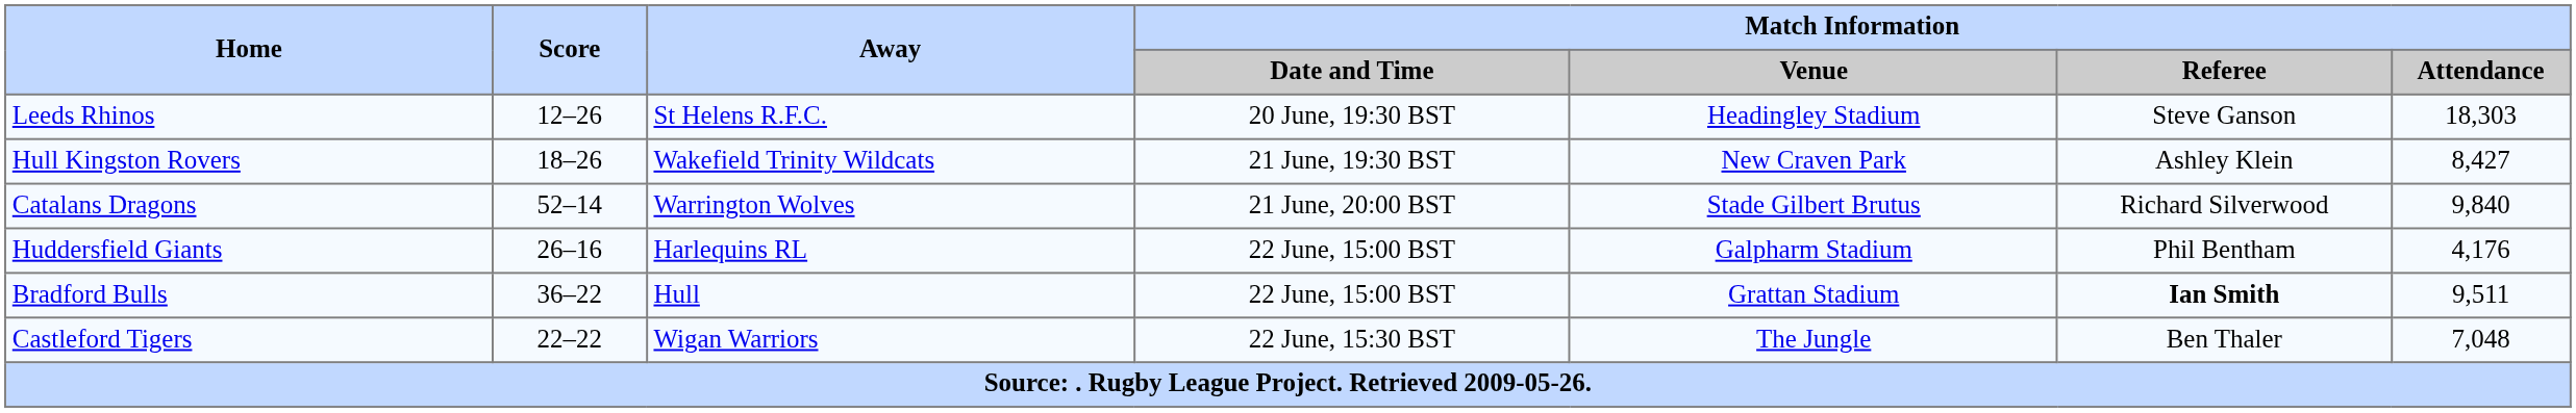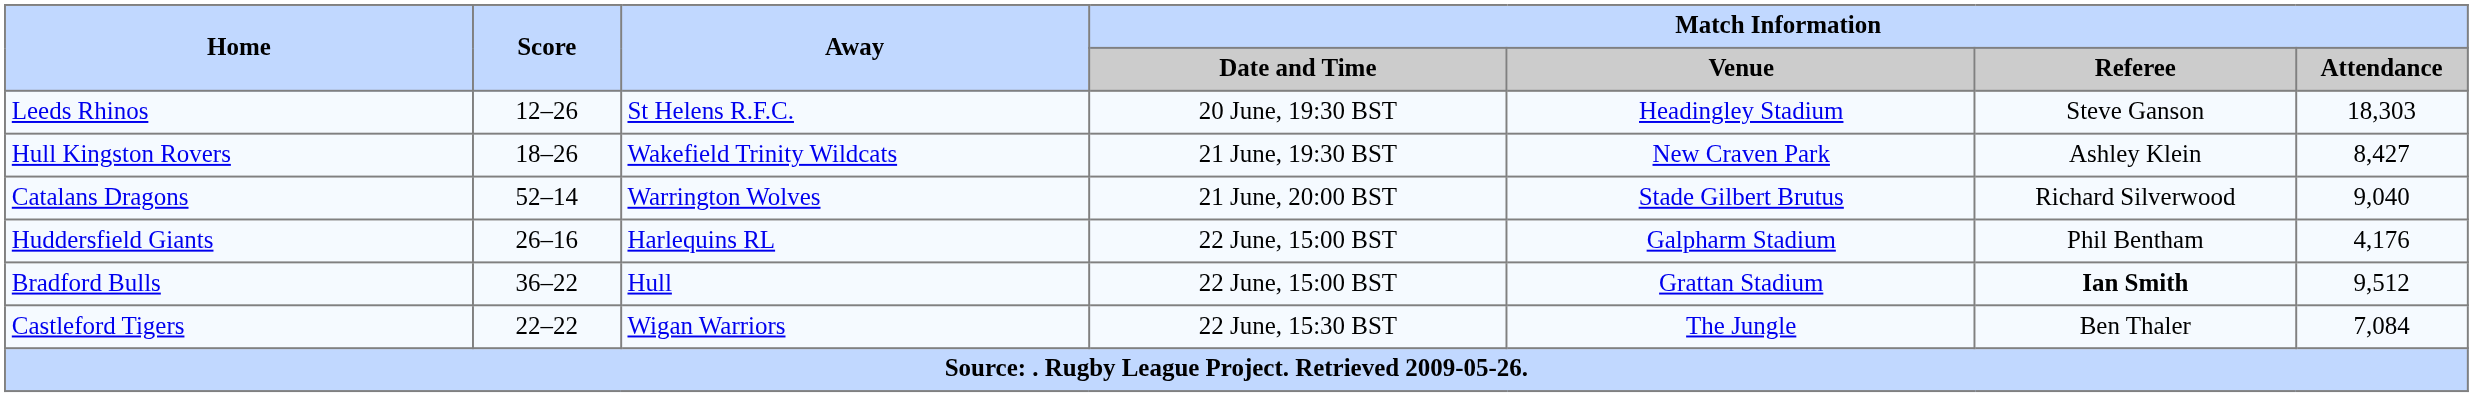 <table border="1" cellpadding="3" cellspacing="0" style="border-collapse:collapse; font-size:80%; text-align:center; width:100%;">
 <tr style="background:#c1d8ff;">
 <th rowspan="2" style="width:19%;">Home</th>
 <th rowspan="2" style="width:6%;">Score</th>
 <th rowspan="2" style="width:19%;">Away</th>
 <th colspan=6>Match Information</th>
 </tr>
 <tr style="background:#ccc;">
 <th width=17%>Date and Time</th>
 <th width=19%>Venue</th>
 <th width=13%>Referee</th>
 <th width=7%>Attendance</th>
 </tr>
 <tr style="background:#f5faff;">
 <td align=left> <a href='#'>Leeds Rhinos</a></td>
 <td>12–26</td>
 <td align=left> <a href='#'>St Helens R.F.C.</a></td>
 <td>20 June, 19:30 BST</td>
 <td><a href='#'>Headingley Stadium</a></td>
 <td>Steve Ganson</td>
 <td>18,303</td>
 </tr>
 <tr style="background:#f5faff;">
 <td align=left> <a href='#'>Hull Kingston Rovers</a></td>
 <td>18–26</td>
 <td align=left> <a href='#'>Wakefield Trinity Wildcats</a></td>
 <td>21 June, 19:30 BST</td>
 <td><a href='#'>New Craven Park</a></td>
 <td>Ashley Klein</td>
 <td>8,427</td>
 </tr>
 <tr style="background:#f5faff;">
 <td align=left> <a href='#'>Catalans Dragons</a></td>
 <td>52–14</td>
 <td align=left> <a href='#'>Warrington Wolves</a></td>
 <td>21 June, 20:00 BST</td>
 <td><a href='#'>Stade Gilbert Brutus</a></td>
 <td>Richard Silverwood</td>
-<td>9,840</td>
+<td>9,040</td>
 </tr>
 <tr style="background:#f5faff;">
 <td align=left> <a href='#'>Huddersfield Giants</a></td>
 <td>26–16</td>
 <td align=left> <a href='#'>Harlequins RL</a></td>
 <td>22 June, 15:00 BST</td>
 <td><a href='#'>Galpharm Stadium</a></td>
 <td>Phil Bentham</td>
 <td>4,176</td>
 </tr>
 <tr style="background:#f5faff;">
 <td align=left> <a href='#'>Bradford Bulls</a></td>
 <td>36–22</td>
 <td align=left> <a href='#'>Hull</a></td>
 <td>22 June, 15:00 BST</td>
 <td><a href='#'>Grattan Stadium</a></td>
 <td><strong>Ian Smith</strong></td>
-<td>9,511</td>
+<td>9,512</td>
 </tr>
 <tr style="background:#f5faff;">
 <td align=left> <a href='#'>Castleford Tigers</a></td>
 <td>22–22</td>
 <td align=left> <a href='#'>Wigan Warriors</a></td>
 <td>22 June, 15:30 BST</td>
 <td><a href='#'>The Jungle</a></td>
 <td>Ben Thaler</td>
-<td>7,048</td>
+<td>7,084</td>
 </tr>
 <tr style="background:#c1d8ff;">
 <th colspan=10>Source: . Rugby League Project. Retrieved 2009-05-26.</th>
 </tr>
 </table>
